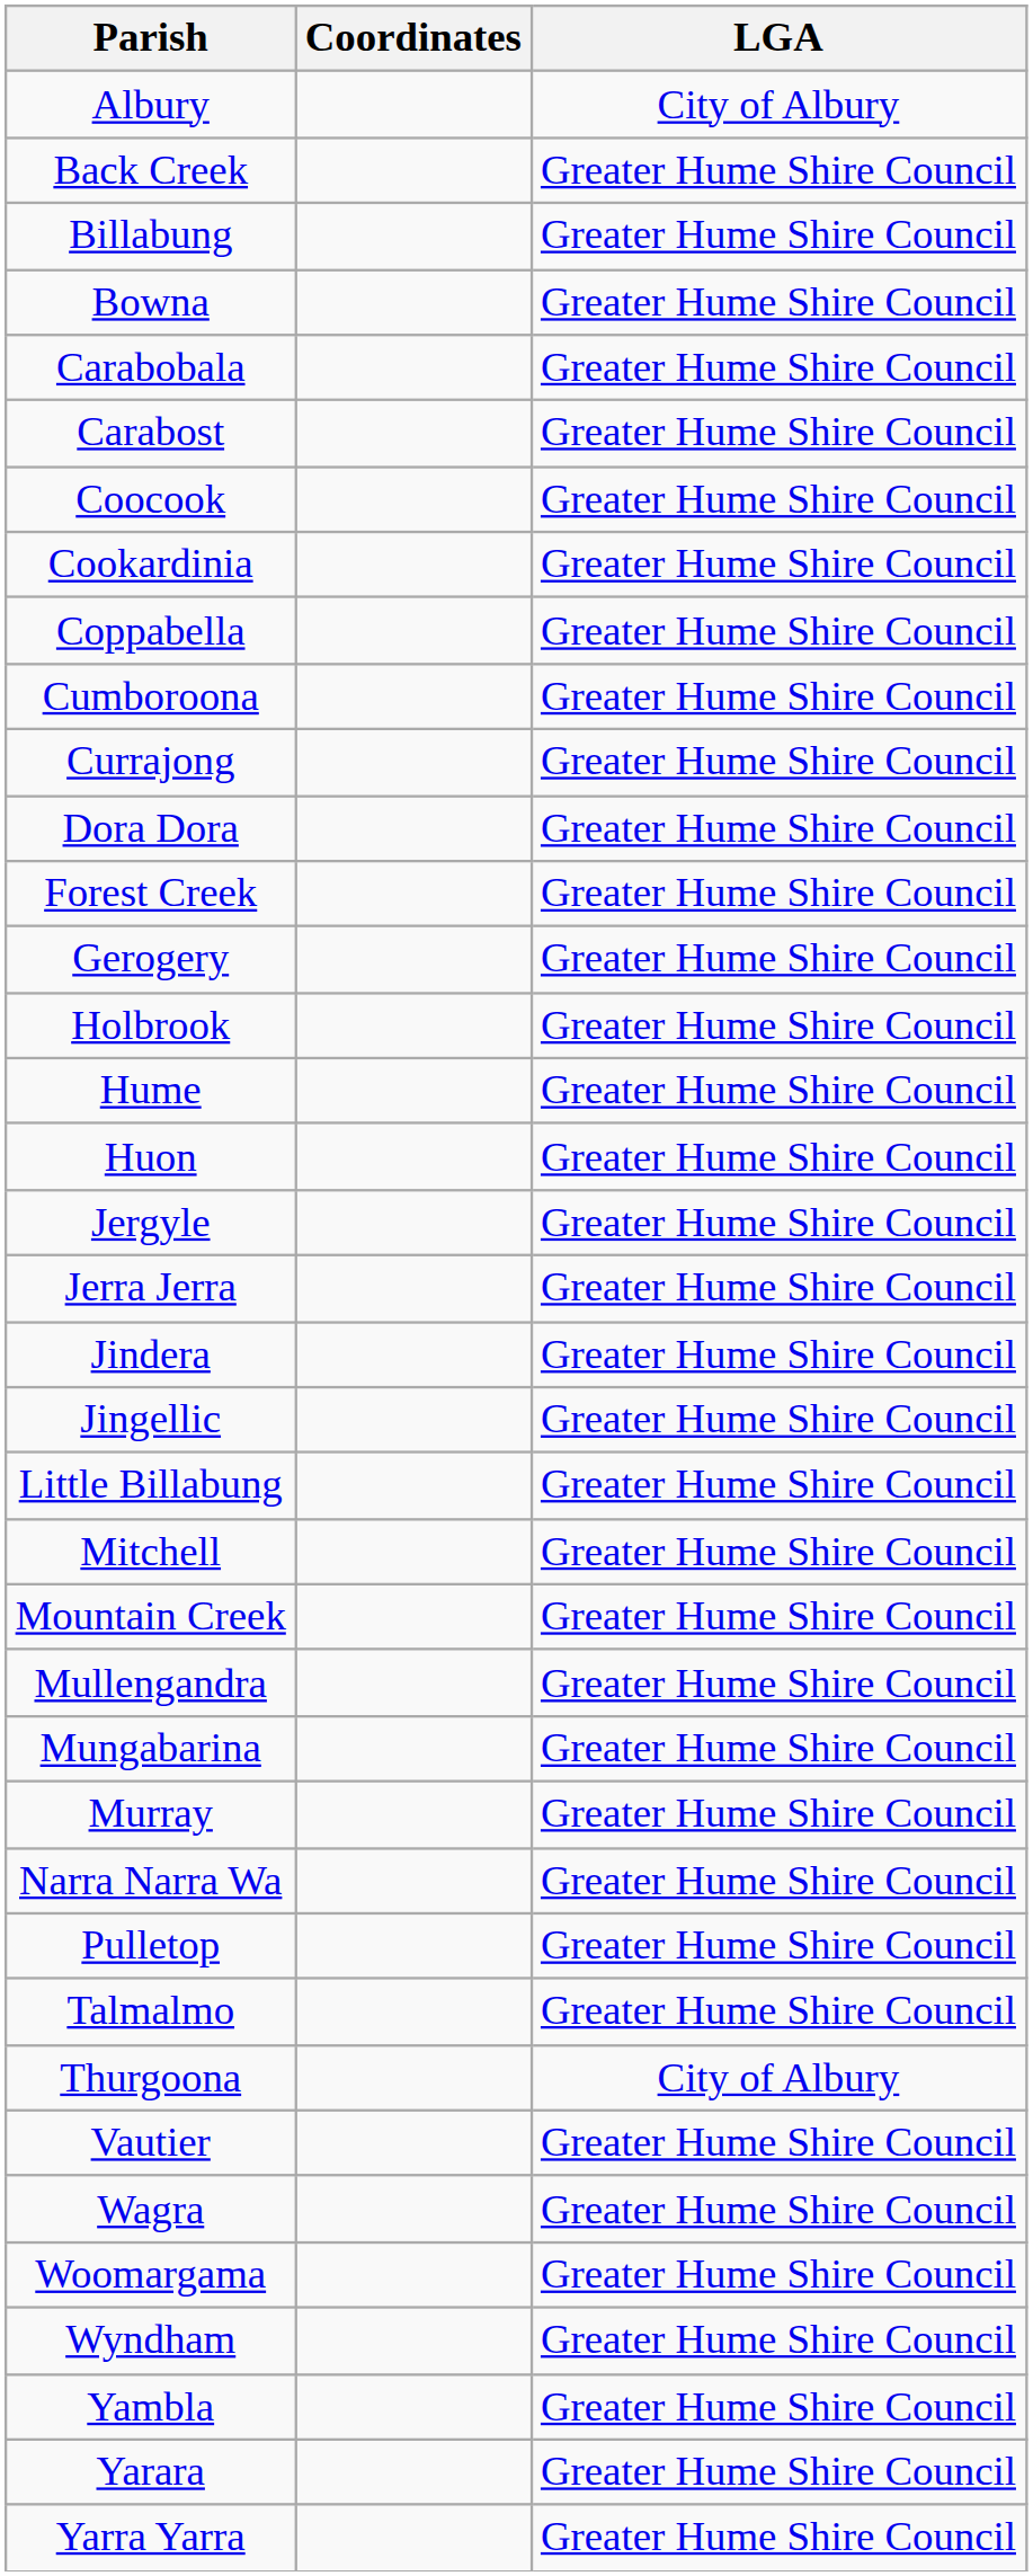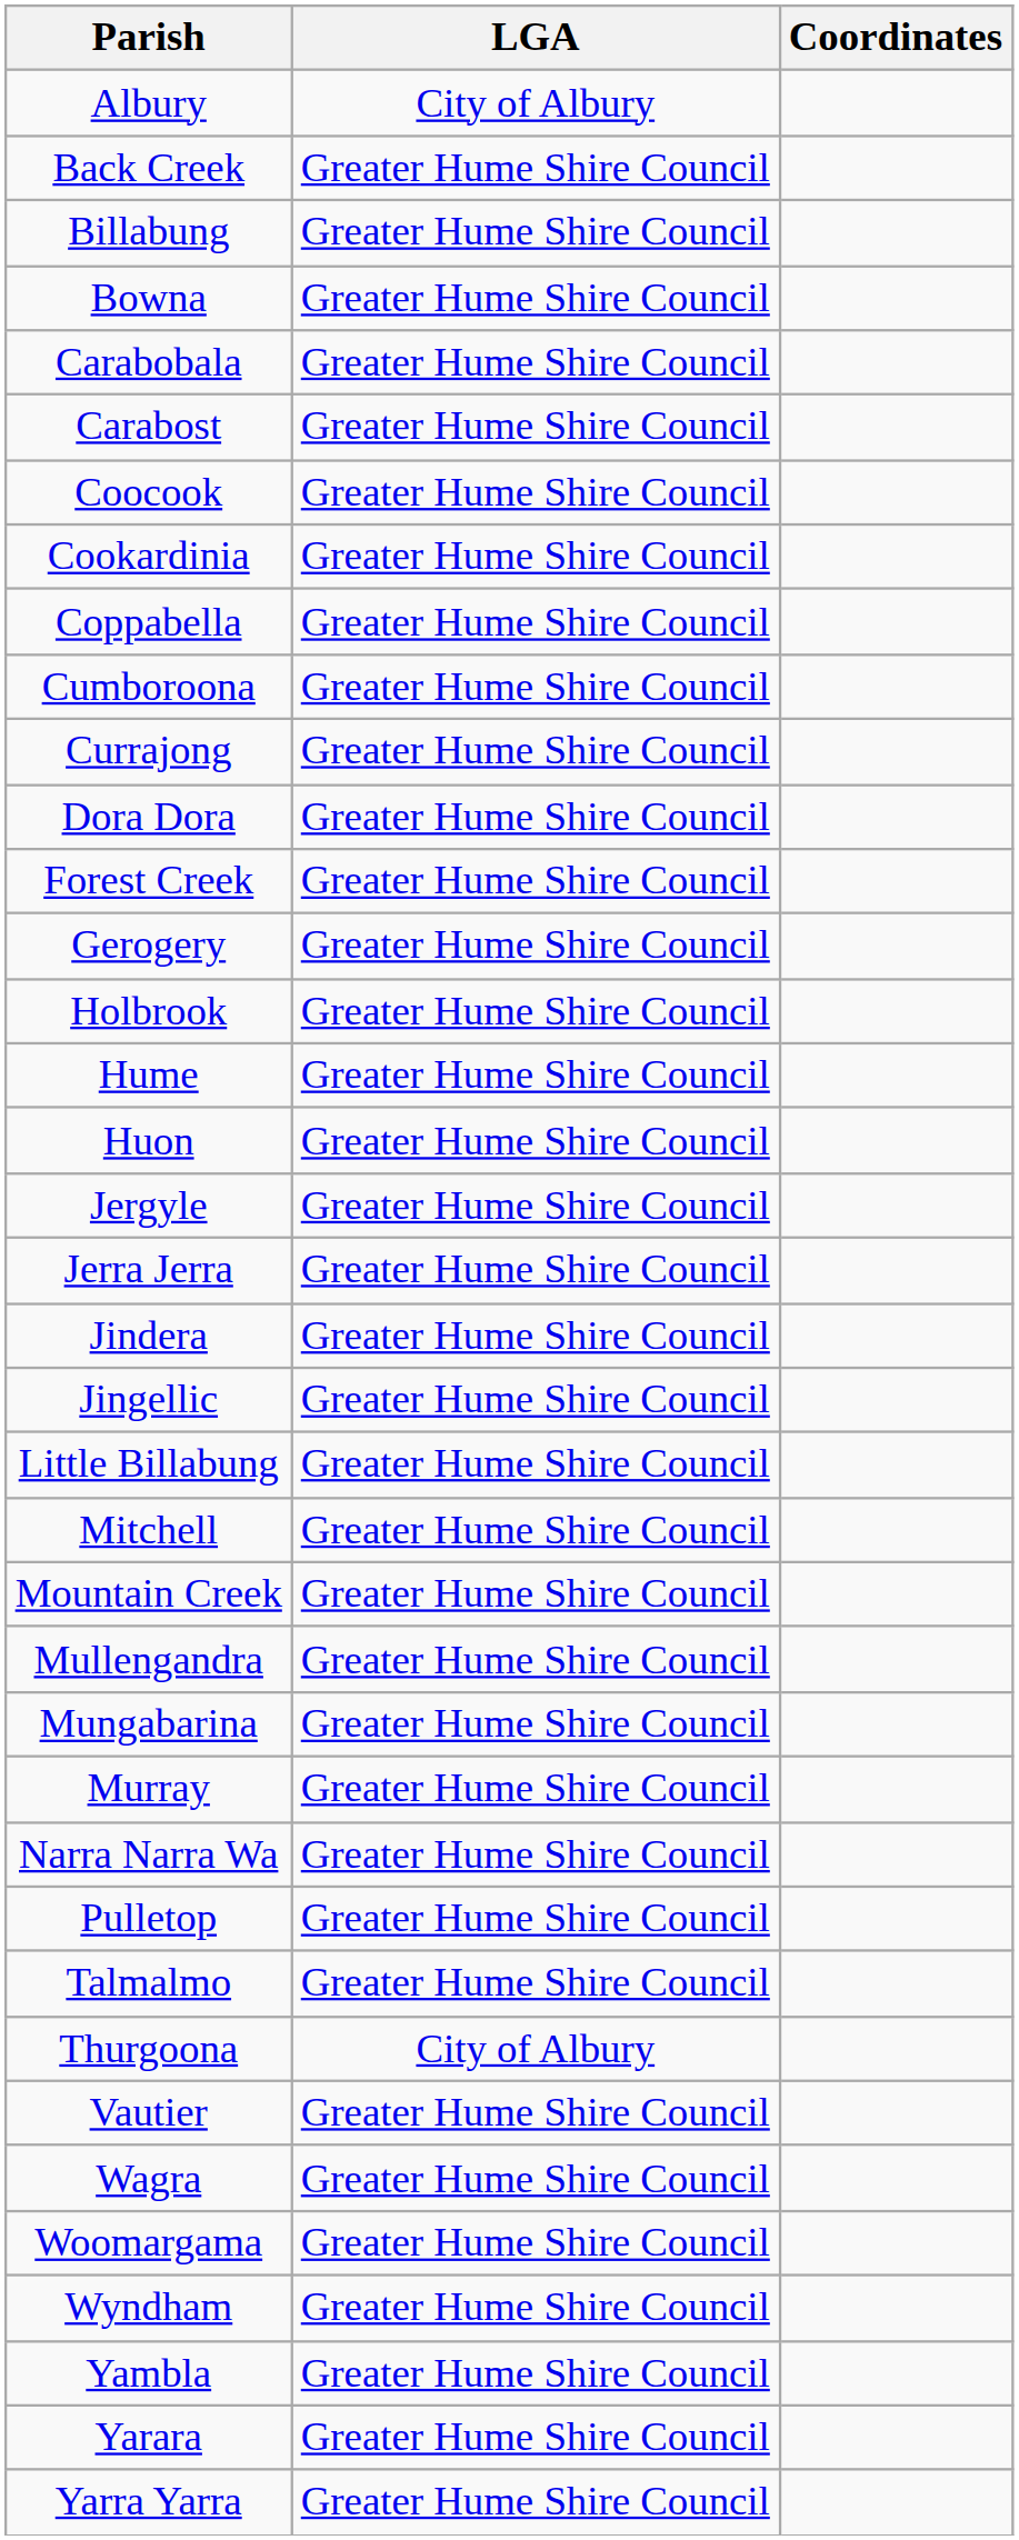 <table class="wikitable" style="text-align:center">
 <tr>
 <th>Parish</th>
+<th>LGA</th>
 <th>Coordinates</th>
-<th>LGA</th>
 </tr>
 <tr>
 <td><a href='#'>Albury</a></td>
+<td><a href='#'>City of Albury</a></td>
 <td></td>
-<td><a href='#'>City of Albury</a></td>
 </tr>
 <tr>
 <td><a href='#'>Back Creek</a></td>
+<td><a href='#'>Greater Hume Shire Council</a></td>
 <td></td>
-<td><a href='#'>Greater Hume Shire Council</a></td>
 </tr>
 <tr>
 <td><a href='#'>Billabung</a></td>
+<td><a href='#'>Greater Hume Shire Council</a></td>
 <td></td>
-<td><a href='#'>Greater Hume Shire Council</a></td>
 </tr>
 <tr>
 <td><a href='#'>Bowna</a></td>
+<td><a href='#'>Greater Hume Shire Council</a></td>
 <td></td>
-<td><a href='#'>Greater Hume Shire Council</a></td>
 </tr>
 <tr>
 <td><a href='#'>Carabobala</a></td>
+<td><a href='#'>Greater Hume Shire Council</a></td>
 <td></td>
-<td><a href='#'>Greater Hume Shire Council</a></td>
 </tr>
 <tr>
 <td><a href='#'>Carabost</a></td>
+<td><a href='#'>Greater Hume Shire Council</a></td>
 <td></td>
-<td><a href='#'>Greater Hume Shire Council</a></td>
 </tr>
 <tr>
 <td><a href='#'>Coocook</a></td>
+<td><a href='#'>Greater Hume Shire Council</a></td>
 <td></td>
-<td><a href='#'>Greater Hume Shire Council</a></td>
 </tr>
 <tr>
 <td><a href='#'>Cookardinia</a></td>
+<td><a href='#'>Greater Hume Shire Council</a></td>
 <td></td>
-<td><a href='#'>Greater Hume Shire Council</a></td>
 </tr>
 <tr>
 <td><a href='#'>Coppabella</a></td>
+<td><a href='#'>Greater Hume Shire Council</a></td>
 <td></td>
-<td><a href='#'>Greater Hume Shire Council</a></td>
 </tr>
 <tr>
 <td><a href='#'>Cumboroona</a></td>
+<td><a href='#'>Greater Hume Shire Council</a></td>
 <td></td>
-<td><a href='#'>Greater Hume Shire Council</a></td>
 </tr>
 <tr>
 <td><a href='#'>Currajong</a></td>
+<td><a href='#'>Greater Hume Shire Council</a></td>
 <td></td>
-<td><a href='#'>Greater Hume Shire Council</a></td>
 </tr>
 <tr>
 <td><a href='#'>Dora Dora</a></td>
+<td><a href='#'>Greater Hume Shire Council</a></td>
 <td></td>
-<td><a href='#'>Greater Hume Shire Council</a></td>
 </tr>
 <tr>
 <td><a href='#'>Forest Creek</a></td>
+<td><a href='#'>Greater Hume Shire Council</a></td>
 <td></td>
-<td><a href='#'>Greater Hume Shire Council</a></td>
 </tr>
 <tr>
 <td><a href='#'>Gerogery</a></td>
+<td><a href='#'>Greater Hume Shire Council</a></td>
 <td></td>
-<td><a href='#'>Greater Hume Shire Council</a></td>
 </tr>
 <tr>
 <td><a href='#'>Holbrook</a></td>
+<td><a href='#'>Greater Hume Shire Council</a></td>
 <td></td>
-<td><a href='#'>Greater Hume Shire Council</a></td>
 </tr>
 <tr>
 <td><a href='#'>Hume</a></td>
+<td><a href='#'>Greater Hume Shire Council</a></td>
 <td></td>
-<td><a href='#'>Greater Hume Shire Council</a></td>
 </tr>
 <tr>
 <td><a href='#'>Huon</a></td>
+<td><a href='#'>Greater Hume Shire Council</a></td>
 <td></td>
-<td><a href='#'>Greater Hume Shire Council</a></td>
 </tr>
 <tr>
 <td><a href='#'>Jergyle</a></td>
+<td><a href='#'>Greater Hume Shire Council</a></td>
 <td></td>
-<td><a href='#'>Greater Hume Shire Council</a></td>
 </tr>
 <tr>
 <td><a href='#'>Jerra Jerra</a></td>
+<td><a href='#'>Greater Hume Shire Council</a></td>
 <td></td>
-<td><a href='#'>Greater Hume Shire Council</a></td>
 </tr>
 <tr>
 <td><a href='#'>Jindera</a></td>
+<td><a href='#'>Greater Hume Shire Council</a></td>
 <td></td>
-<td><a href='#'>Greater Hume Shire Council</a></td>
 </tr>
 <tr>
 <td><a href='#'>Jingellic</a></td>
+<td><a href='#'>Greater Hume Shire Council</a></td>
 <td></td>
-<td><a href='#'>Greater Hume Shire Council</a></td>
 </tr>
 <tr>
 <td><a href='#'>Little Billabung</a></td>
+<td><a href='#'>Greater Hume Shire Council</a></td>
 <td></td>
-<td><a href='#'>Greater Hume Shire Council</a></td>
 </tr>
 <tr>
 <td><a href='#'>Mitchell</a></td>
+<td><a href='#'>Greater Hume Shire Council</a></td>
 <td></td>
-<td><a href='#'>Greater Hume Shire Council</a></td>
 </tr>
 <tr>
 <td><a href='#'>Mountain Creek</a></td>
+<td><a href='#'>Greater Hume Shire Council</a></td>
 <td></td>
-<td><a href='#'>Greater Hume Shire Council</a></td>
 </tr>
 <tr>
 <td><a href='#'>Mullengandra</a></td>
+<td><a href='#'>Greater Hume Shire Council</a></td>
 <td></td>
-<td><a href='#'>Greater Hume Shire Council</a></td>
 </tr>
 <tr>
 <td><a href='#'>Mungabarina</a></td>
+<td><a href='#'>Greater Hume Shire Council</a></td>
 <td></td>
-<td><a href='#'>Greater Hume Shire Council</a></td>
 </tr>
 <tr>
 <td><a href='#'>Murray</a></td>
+<td><a href='#'>Greater Hume Shire Council</a></td>
 <td></td>
-<td><a href='#'>Greater Hume Shire Council</a></td>
 </tr>
 <tr>
 <td><a href='#'>Narra Narra Wa</a></td>
+<td><a href='#'>Greater Hume Shire Council</a></td>
 <td></td>
-<td><a href='#'>Greater Hume Shire Council</a></td>
 </tr>
 <tr>
 <td><a href='#'>Pulletop</a></td>
+<td><a href='#'>Greater Hume Shire Council</a></td>
 <td></td>
-<td><a href='#'>Greater Hume Shire Council</a></td>
 </tr>
 <tr>
 <td><a href='#'>Talmalmo</a></td>
+<td><a href='#'>Greater Hume Shire Council</a></td>
 <td></td>
-<td><a href='#'>Greater Hume Shire Council</a></td>
 </tr>
 <tr>
 <td><a href='#'>Thurgoona</a></td>
+<td><a href='#'>City of Albury</a></td>
 <td></td>
-<td><a href='#'>City of Albury</a></td>
 </tr>
 <tr>
 <td><a href='#'>Vautier</a></td>
+<td><a href='#'>Greater Hume Shire Council</a></td>
 <td></td>
-<td><a href='#'>Greater Hume Shire Council</a></td>
 </tr>
 <tr>
 <td><a href='#'>Wagra</a></td>
+<td><a href='#'>Greater Hume Shire Council</a></td>
 <td></td>
-<td><a href='#'>Greater Hume Shire Council</a></td>
 </tr>
 <tr>
 <td><a href='#'>Woomargama</a></td>
+<td><a href='#'>Greater Hume Shire Council</a></td>
 <td></td>
-<td><a href='#'>Greater Hume Shire Council</a></td>
 </tr>
 <tr>
 <td><a href='#'>Wyndham</a></td>
+<td><a href='#'>Greater Hume Shire Council</a></td>
 <td></td>
-<td><a href='#'>Greater Hume Shire Council</a></td>
 </tr>
 <tr>
 <td><a href='#'>Yambla</a></td>
+<td><a href='#'>Greater Hume Shire Council</a></td>
 <td></td>
-<td><a href='#'>Greater Hume Shire Council</a></td>
 </tr>
 <tr>
 <td><a href='#'>Yarara</a></td>
+<td><a href='#'>Greater Hume Shire Council</a></td>
 <td></td>
-<td><a href='#'>Greater Hume Shire Council</a></td>
 </tr>
 <tr>
 <td><a href='#'>Yarra Yarra</a></td>
+<td><a href='#'>Greater Hume Shire Council</a></td>
 <td></td>
-<td><a href='#'>Greater Hume Shire Council</a></td>
 </tr>
 </table>
